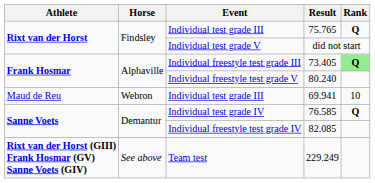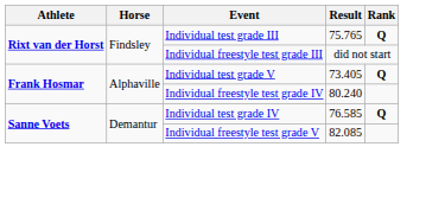 <table class=wikitable style="font-size:90%">
 <tr>
 <th>Athlete</th>
 <th>Horse</th>
 <th>Event</th>
 <th>Result</th>
 <th>Rank</th>
 </tr>
 <tr align=center>
 <td align=left rowspan=2><strong><a href='#'>Rixt van der Horst</a></strong></td>
 <td align=left rowspan=2>Findsley</td>
 <td align=left><a href='#'>Individual test grade III</a></td>
 <td>75.765</td>
 <td> <strong>Q</strong></td>
 </tr>
 <tr align=center>
-<td align=left><a href='#'>Individual test grade V</a></td>
+<td align=left><a href='#'>Individual freestyle test grade III</a></td>
 <td colspan=2>did not start</td>
 </tr>
 <tr align=center>
 <td align=left rowspan=2><strong><a href='#'>Frank Hosmar</a></strong></td>
 <td align=left rowspan=2>Alphaville</td>
-<td align=left><a href='#'>Individual freestyle test grade III</a></td>
+<td align=left><a href='#'>Individual test grade V</a></td>
 <td>73.405</td>
-<td style="background: lightgreen;"> <strong>Q</strong></td>
+<td> <strong>Q</strong></td>
 </tr>
 <tr align=center>
-<td align=left><a href='#'>Individual freestyle test grade V</a></td>
+<td align=left><a href='#'>Individual freestyle test grade IV</a></td>
 <td>80.240</td>
 <td></td>
-</tr>
-<tr align=center>
-<td align=left><a href='#'>Maud de Reu</a></td>
-<td align=left>Webron</td>
-<td align=left><a href='#'>Individual test grade III</a></td>
-<td>69.941</td>
-<td>10</td>
 </tr>
 <tr align=center>
 <td align=left rowspan=2><strong><a href='#'>Sanne Voets</a></strong></td>
 <td align=left rowspan=2>Demantur</td>
 <td align=left><a href='#'>Individual test grade IV</a></td>
 <td>76.585</td>
 <td> <strong>Q</strong></td>
 </tr>
 <tr align=center>
-<td align=left><a href='#'>Individual freestyle test grade IV</a></td>
+<td align=left><a href='#'>Individual freestyle test grade V</a></td>
 <td>82.085</td>
 <td></td>
 </tr>
-<tr align=center>
-<td align=left><strong><a href='#'>Rixt van der Horst</a> (GIII)<br><a href='#'>Frank Hosmar</a> (GV)<br><a href='#'>Sanne Voets</a> (GIV)</strong></td>
-<td align=left><em>See above</em></td>
-<td align=left><a href='#'>Team test</a></td>
-<td>229.249</td>
-<td></td>
-</tr>
 </table>
